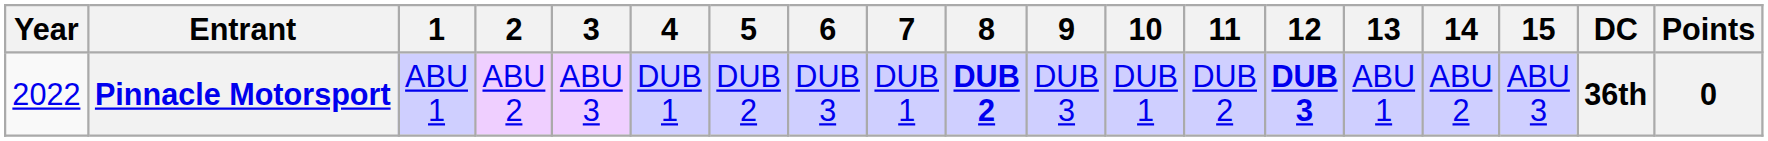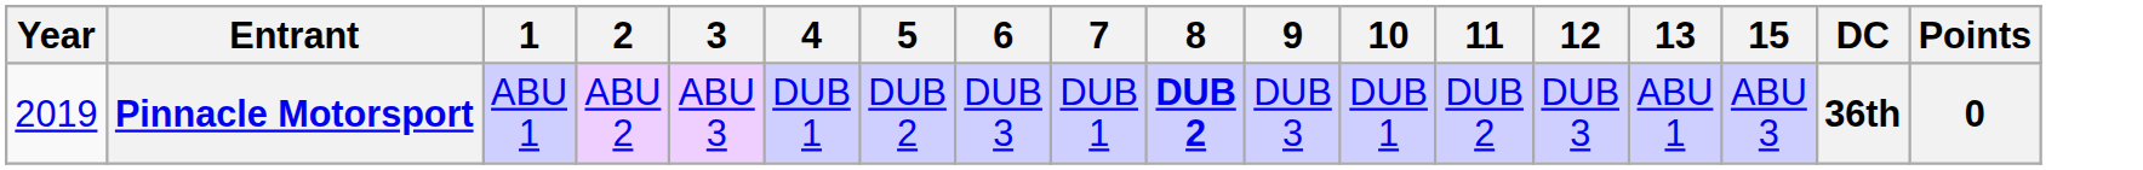 <table class="wikitable" style="text-align:center; font-size:85%">
 <tr>
 <th>Year</th>
 <th>Entrant</th>
 <th>1</th>
 <th>2</th>
 <th>3</th>
 <th>4</th>
 <th>5</th>
 <th>6</th>
 <th>7</th>
 <th>8</th>
 <th>9</th>
 <th>10</th>
 <th>11</th>
 <th>12</th>
 <th>13</th>
-<th>14</th>
 <th>15</th>
 <th>DC</th>
 <th>Points</th>
 </tr>
 <tr>
-<td><a href='#'>2022</a></td>
+<td><a href='#'>2019</a></td>
 <th nowrap><a href='#'>Pinnacle Motorsport</a></th>
 <td style="background:#CFCFFF;"><a href='#'>ABU<br>1</a><br></td>
 <td style="background:#EFCFFF;"><a href='#'>ABU<br>2</a><br></td>
 <td style="background:#EFCFFF;"><a href='#'>ABU<br>3</a><br></td>
 <td style="background:#CFCFFF;"><a href='#'>DUB<br>1</a><br></td>
 <td style="background:#CFCFFF;"><a href='#'>DUB<br>2</a><br></td>
 <td style="background:#CFCFFF;"><a href='#'>DUB<br>3</a><br></td>
 <td style="background:#CFCFFF;"><a href='#'>DUB<br>1</a><br></td>
 <td style="background:#CFCFFF;"><strong><a href='#'>DUB<br>2</a><br></strong></td>
 <td style="background:#CFCFFF;"><a href='#'>DUB<br>3</a><br></td>
 <td style="background:#CFCFFF;"><a href='#'>DUB<br>1</a><br></td>
 <td style="background:#CFCFFF;"><a href='#'>DUB<br>2</a><br></td>
-<td style="background:#CFCFFF;"><strong><a href='#'>DUB<br>3</a><br></strong></td>
+<td style="background:#CFCFFF;"><a href='#'>DUB<br>3</a><br></td>
 <td style="background:#CFCFFF;"><a href='#'>ABU<br>1</a><br></td>
-<td style="background:#CFCFFF;"><a href='#'>ABU<br>2</a><br></td>
 <td style="background:#CFCFFF;"><a href='#'>ABU<br>3</a><br></td>
 <th>36th</th>
 <th>0</th>
 </tr>
 </table>
